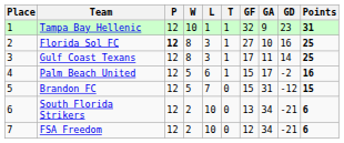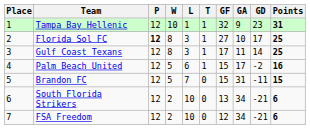 <table class="wikitable">
 <tr>
 <th>Place</th>
 <th width="170">Team</th>
 <th width="20">P</th>
 <th width="20">W</th>
 <th width="20">L</th>
 <th width="20">T</th>
 <th width="20">GF</th>
 <th width="20">GA</th>
 <th width="25">GD</th>
 <th>Points</th>
 </tr>
 <tr bgcolor=#ccffcc>
 <td>1</td>
 <td><a href='#'>Tampa Bay Hellenic</a></td>
 <td>12</td>
 <td>10</td>
 <td>1</td>
 <td>1</td>
 <td>32</td>
 <td>9</td>
 <td>23</td>
 <td><strong>31</strong></td>
 </tr>
 <tr>
 <td>2</td>
 <td><a href='#'>Florida Sol FC</a></td>
 <td><strong>12</strong></td>
 <td>8</td>
 <td>3</td>
 <td>1</td>
 <td>27</td>
 <td>10</td>
-<td>16</td>
+<td>17</td>
 <td><strong>25</strong></td>
 </tr>
 <tr>
 <td>3</td>
 <td><a href='#'>Gulf Coast Texans</a></td>
 <td>12</td>
 <td>8</td>
 <td>3</td>
 <td>1</td>
 <td>17</td>
 <td>11</td>
 <td>14</td>
 <td><strong>25</strong></td>
 </tr>
 <tr>
 <td>4</td>
 <td><a href='#'>Palm Beach United</a></td>
 <td>12</td>
 <td>5</td>
 <td>6</td>
 <td>1</td>
 <td>15</td>
 <td>17</td>
 <td>-2</td>
 <td><strong>16</strong></td>
 </tr>
 <tr>
 <td>5</td>
 <td><a href='#'>Brandon FC</a></td>
 <td>12</td>
 <td>5</td>
 <td>7</td>
 <td>0</td>
 <td>15</td>
 <td>31</td>
-<td>-12</td>
+<td>-11</td>
 <td><strong>15</strong></td>
 </tr>
 <tr>
 <td>6</td>
 <td><a href='#'>South Florida Strikers</a></td>
 <td>12</td>
 <td>2</td>
 <td>10</td>
 <td>0</td>
 <td>13</td>
 <td>34</td>
 <td>-21</td>
 <td><strong>6</strong></td>
 </tr>
 <tr>
 <td>7</td>
 <td><a href='#'>FSA Freedom</a></td>
 <td>12</td>
 <td>2</td>
 <td>10</td>
 <td>0</td>
 <td>12</td>
 <td>34</td>
 <td>-21</td>
 <td><strong>6</strong></td>
 </tr>
 </table>
